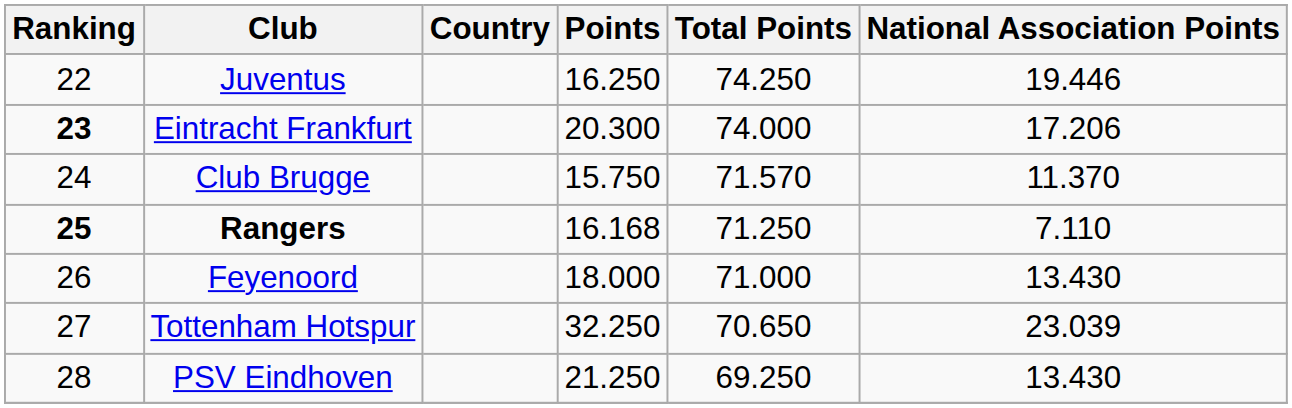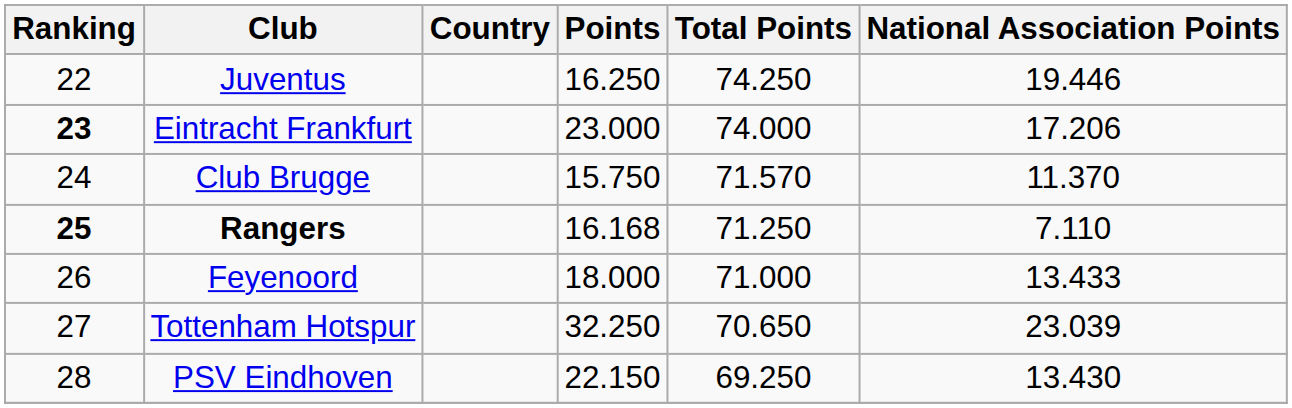 <table class="wikitable" style="text-align: center;">
 <tr>
 <th>Ranking</th>
 <th>Club</th>
 <th>Country</th>
 <th> Points</th>
 <th>Total Points</th>
 <th>National Association Points</th>
 </tr>
 <tr>
 <td>22</td>
 <td><a href='#'>Juventus</a></td>
 <td></td>
 <td>16.250</td>
 <td>74.250</td>
 <td>19.446</td>
 </tr>
 <tr>
 <td><strong>23</strong></td>
 <td><a href='#'>Eintracht Frankfurt</a></td>
 <td></td>
-<td>20.300</td>
+<td>23.000</td>
 <td>74.000</td>
 <td>17.206</td>
 </tr>
 <tr>
 <td>24</td>
 <td><a href='#'>Club Brugge</a></td>
 <td></td>
 <td>15.750</td>
 <td>71.570</td>
 <td>11.370</td>
 </tr>
 <tr>
 <td><strong>25</strong></td>
 <td><strong>Rangers</strong></td>
 <td></td>
 <td>16.168</td>
 <td>71.250</td>
 <td>7.110</td>
 </tr>
 <tr>
 <td>26</td>
 <td><a href='#'>Feyenoord</a></td>
 <td></td>
 <td>18.000</td>
 <td>71.000</td>
-<td>13.430</td>
+<td>13.433</td>
 </tr>
 <tr>
 <td>27</td>
 <td><a href='#'>Tottenham Hotspur</a></td>
 <td></td>
 <td>32.250</td>
 <td>70.650</td>
 <td>23.039</td>
 </tr>
 <tr>
 <td>28</td>
 <td><a href='#'>PSV Eindhoven</a></td>
 <td></td>
-<td>21.250</td>
+<td>22.150</td>
 <td>69.250</td>
 <td>13.430</td>
 </tr>
 <tr>
 </tr>
 </table>
